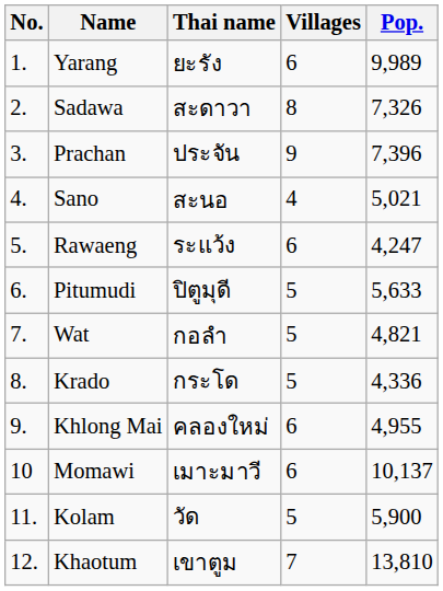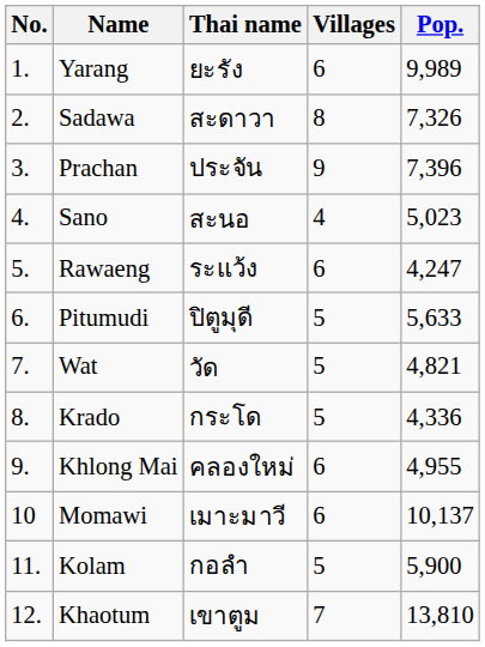 <table class="wikitable sortable">
 <tr>
 <th>No.</th>
 <th>Name</th>
 <th>Thai name</th>
 <th>Villages</th>
 <th><a href='#'>Pop.</a></th>
 </tr>
 <tr>
 <td>1.</td>
 <td>Yarang</td>
 <td>ยะรัง</td>
 <td>6</td>
 <td>9,989</td>
 </tr>
 <tr>
 <td>2.</td>
 <td>Sadawa</td>
 <td>สะดาวา</td>
 <td>8</td>
 <td>7,326</td>
 </tr>
 <tr>
 <td>3.</td>
 <td>Prachan</td>
 <td>ประจัน</td>
 <td>9</td>
 <td>7,396</td>
 </tr>
 <tr>
 <td>4.</td>
 <td>Sano</td>
 <td>สะนอ</td>
 <td>4</td>
-<td>5,021</td>
+<td>5,023</td>
 </tr>
 <tr>
 <td>5.</td>
 <td>Rawaeng</td>
 <td>ระแว้ง</td>
 <td>6</td>
 <td>4,247</td>
 </tr>
 <tr>
 <td>6.</td>
 <td>Pitumudi</td>
 <td>ปิตูมุดี</td>
 <td>5</td>
 <td>5,633</td>
 </tr>
 <tr>
 <td>7.</td>
 <td>Wat</td>
-<td>กอลำ</td>
+<td>วัด</td>
 <td>5</td>
 <td>4,821</td>
 </tr>
 <tr>
 <td>8.</td>
 <td>Krado</td>
 <td>กระโด</td>
 <td>5</td>
 <td>4,336</td>
 </tr>
 <tr>
 <td>9.</td>
 <td>Khlong Mai</td>
 <td>คลองใหม่</td>
 <td>6</td>
 <td>4,955</td>
 </tr>
 <tr>
 <td>10</td>
 <td>Momawi</td>
 <td>เมาะมาวี</td>
 <td>6</td>
 <td>10,137</td>
 </tr>
 <tr>
 <td>11.</td>
 <td>Kolam</td>
-<td>วัด</td>
+<td>กอลำ</td>
 <td>5</td>
 <td>5,900</td>
 </tr>
 <tr>
 <td>12.</td>
 <td>Khaotum</td>
 <td>เขาตูม</td>
 <td>7</td>
 <td>13,810</td>
 </tr>
 </table>
